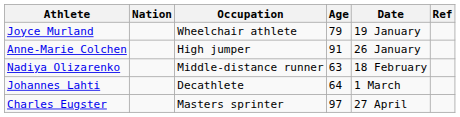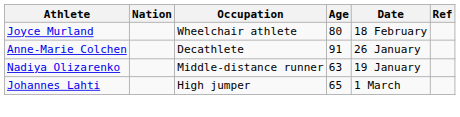 <table class="wikitable sortable" style="text-align: left;">
 <tr>
 <th>Athlete</th>
 <th>Nation</th>
 <th>Occupation</th>
 <th>Age</th>
 <th>Date</th>
 <th class="unsortable">Ref</th>
 </tr>
 <tr>
 <td><a href='#'>Joyce Murland</a></td>
 <td></td>
 <td>Wheelchair athlete</td>
-<td>79</td>
-<td>19 January</td>
+<td>80</td>
+<td>18 February</td>
 <td></td>
 </tr>
 <tr>
 <td><a href='#'>Anne-Marie Colchen</a></td>
 <td></td>
-<td>High jumper</td>
+<td>Decathlete</td>
 <td>91</td>
 <td>26 January</td>
 <td></td>
 </tr>
 <tr>
 <td><a href='#'>Nadiya Olizarenko</a></td>
 <td></td>
 <td>Middle-distance runner</td>
 <td>63</td>
-<td>18 February</td>
+<td>19 January</td>
 <td></td>
 </tr>
 <tr>
 <td><a href='#'>Johannes Lahti</a></td>
 <td></td>
-<td>Decathlete</td>
-<td>64</td>
+<td>High jumper</td>
+<td>65</td>
 <td>1 March</td>
 <td></td>
 </tr>
-<tr>
-<td><a href='#'>Charles Eugster</a></td>
-<td></td>
-<td>Masters sprinter</td>
-<td>97</td>
-<td>27 April</td>
-<td></td>
-</tr>
 </table>
